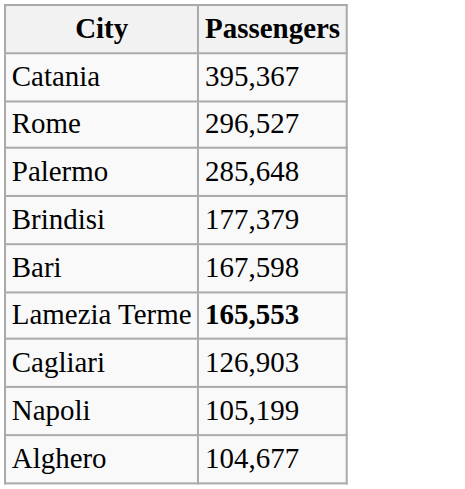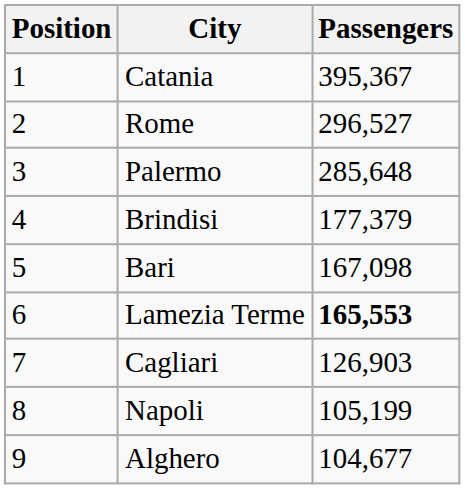 <table class="wikitable sortable" style="font-size: 90%" width=align=>
 <tr>
+<th>Position</th>
 <th>City</th>
 <th>Passengers</th>
 </tr>
 <tr>
+<td>1</td>
 <td>Catania</td>
 <td>395,367</td>
 </tr>
 <tr>
+<td>2</td>
 <td>Rome</td>
 <td>296,527</td>
 </tr>
 <tr>
+<td>3</td>
 <td>Palermo</td>
 <td>285,648</td>
 </tr>
 <tr>
+<td>4</td>
 <td>Brindisi</td>
 <td>177,379</td>
 </tr>
 <tr>
+<td>5</td>
 <td>Bari</td>
-<td>167,598</td>
+<td>167,098</td>
 </tr>
 <tr>
+<td>6</td>
 <td>Lamezia Terme</td>
 <td><strong>165,553</strong></td>
 </tr>
 <tr>
+<td>7</td>
 <td>Cagliari</td>
 <td>126,903</td>
 </tr>
 <tr>
+<td>8</td>
 <td>Napoli</td>
 <td>105,199</td>
 </tr>
 <tr>
+<td>9</td>
 <td>Alghero</td>
 <td>104,677</td>
 </tr>
 </table>
